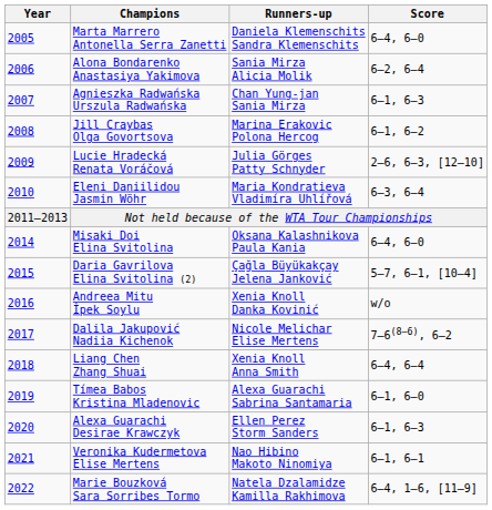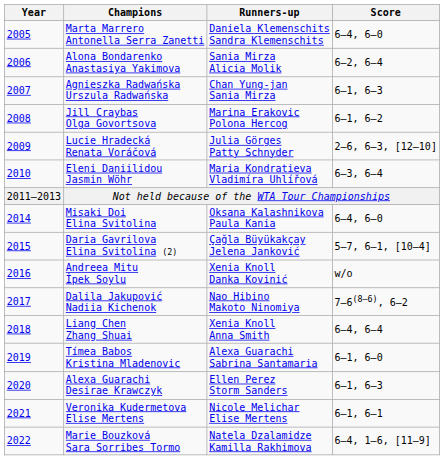 <table class="wikitable">
 <tr>
 <th>Year</th>
 <th>Champions</th>
 <th>Runners-up</th>
 <th>Score</th>
 </tr>
 <tr>
 <td><a href='#'>2005</a></td>
 <td> <a href='#'>Marta Marrero</a> <br>  <a href='#'>Antonella Serra Zanetti</a></td>
 <td> <a href='#'>Daniela Klemenschits</a> <br>  <a href='#'>Sandra Klemenschits</a></td>
 <td>6–4, 6–0</td>
 </tr>
 <tr>
 <td><a href='#'>2006</a></td>
 <td> <a href='#'>Alona Bondarenko</a> <br>  <a href='#'>Anastasiya Yakimova</a></td>
 <td> <a href='#'>Sania Mirza</a> <br>  <a href='#'>Alicia Molik</a></td>
 <td>6–2, 6–4</td>
 </tr>
 <tr>
 <td><a href='#'>2007</a></td>
 <td> <a href='#'>Agnieszka Radwańska</a> <br>  <a href='#'>Urszula Radwańska</a></td>
 <td> <a href='#'>Chan Yung-jan</a> <br>  <a href='#'>Sania Mirza</a></td>
 <td>6–1, 6–3</td>
 </tr>
 <tr>
 <td><a href='#'>2008</a></td>
 <td> <a href='#'>Jill Craybas</a> <br>  <a href='#'>Olga Govortsova</a></td>
 <td> <a href='#'>Marina Erakovic</a> <br>  <a href='#'>Polona Hercog</a></td>
 <td>6–1, 6–2</td>
 </tr>
 <tr>
 <td><a href='#'>2009</a></td>
 <td> <a href='#'>Lucie Hradecká</a> <br>  <a href='#'>Renata Voráčová</a></td>
 <td> <a href='#'>Julia Görges</a> <br>  <a href='#'>Patty Schnyder</a></td>
 <td>2–6, 6–3, [12–10]</td>
 </tr>
 <tr>
 <td><a href='#'>2010</a></td>
 <td> <a href='#'>Eleni Daniilidou</a> <br>  <a href='#'>Jasmin Wöhr</a></td>
 <td> <a href='#'>Maria Kondratieva</a> <br>  <a href='#'>Vladimíra Uhlířová</a></td>
 <td>6–3, 6–4</td>
 </tr>
 <tr>
 <td style="background:#f1f1f1">2011–2013</td>
 <td colspan=3 align=center style="background:#f1f1f1"><em>Not held because of the <a href='#'>WTA Tour Championships</a></em></td>
 </tr>
 <tr>
 <td><a href='#'>2014</a></td>
 <td> <a href='#'>Misaki Doi</a> <br>  <a href='#'>Elina Svitolina</a></td>
 <td> <a href='#'>Oksana Kalashnikova</a> <br>  <a href='#'>Paula Kania</a></td>
 <td>6–4, 6–0</td>
 </tr>
 <tr>
 <td><a href='#'>2015</a></td>
 <td> <a href='#'>Daria Gavrilova</a> <br>  <a href='#'>Elina Svitolina</a> <small> (2) </small></td>
 <td> <a href='#'>Çağla Büyükakçay</a> <br>  <a href='#'>Jelena Janković</a></td>
 <td>5–7, 6–1, [10–4]</td>
 </tr>
 <tr>
 <td><a href='#'>2016</a></td>
 <td> <a href='#'>Andreea Mitu</a> <br>  <a href='#'>İpek Soylu</a></td>
 <td> <a href='#'>Xenia Knoll</a> <br>  <a href='#'>Danka Kovinić</a></td>
 <td>w/o</td>
 </tr>
 <tr>
 <td><a href='#'>2017</a></td>
 <td> <a href='#'>Dalila Jakupović</a> <br>  <a href='#'>Nadiia Kichenok</a></td>
-<td> <a href='#'>Nicole Melichar</a> <br>  <a href='#'>Elise Mertens</a></td>
+<td> <a href='#'>Nao Hibino</a> <br>  <a href='#'>Makoto Ninomiya</a></td>
 <td>7–6<sup>(8–6)</sup>, 6–2</td>
 </tr>
 <tr>
 <td><a href='#'>2018</a></td>
 <td> <a href='#'>Liang Chen</a> <br>  <a href='#'>Zhang Shuai</a></td>
 <td> <a href='#'>Xenia Knoll</a> <br>  <a href='#'>Anna Smith</a></td>
 <td>6–4, 6–4</td>
 </tr>
 <tr>
 <td><a href='#'>2019</a></td>
 <td> <a href='#'>Tímea Babos</a> <br>  <a href='#'>Kristina Mladenovic</a></td>
 <td> <a href='#'>Alexa Guarachi</a> <br>  <a href='#'>Sabrina Santamaria</a></td>
 <td>6–1, 6–0</td>
 </tr>
 <tr>
 <td><a href='#'>2020</a></td>
 <td> <a href='#'>Alexa Guarachi</a> <br>  <a href='#'>Desirae Krawczyk</a></td>
 <td> <a href='#'>Ellen Perez</a> <br>  <a href='#'>Storm Sanders</a></td>
 <td>6–1, 6–3</td>
 </tr>
 <tr>
 <td><a href='#'>2021</a></td>
 <td> <a href='#'>Veronika Kudermetova</a> <br>  <a href='#'>Elise Mertens</a></td>
-<td> <a href='#'>Nao Hibino</a> <br>  <a href='#'>Makoto Ninomiya</a></td>
+<td> <a href='#'>Nicole Melichar</a> <br>  <a href='#'>Elise Mertens</a></td>
 <td>6–1, 6–1</td>
 </tr>
 <tr>
 <td><a href='#'>2022</a></td>
 <td> <a href='#'>Marie Bouzková</a> <br>  <a href='#'>Sara Sorribes Tormo</a></td>
 <td> <a href='#'>Natela Dzalamidze</a> <br>  <a href='#'>Kamilla Rakhimova</a></td>
 <td>6–4, 1–6, [11–9]</td>
 </tr>
 </table>
